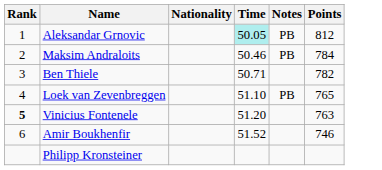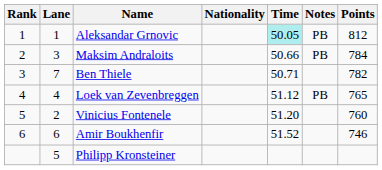 <table class="wikitable sortable" style="text-align:center">
 <tr>
 <th>Rank</th>
+<th>Lane</th>
 <th>Name</th>
 <th>Nationality</th>
 <th>Time</th>
 <th>Notes</th>
 <th>Points</th>
 </tr>
 <tr>
+<td>1</td>
 <td>1</td>
 <td align=left><a href='#'>Aleksandar Grnovic</a></td>
 <td align=left></td>
 <td style="background: paleturquoise;">50.05</td>
 <td>PB</td>
 <td>812</td>
 </tr>
 <tr>
 <td>2</td>
+<td>3</td>
 <td align=left><a href='#'>Maksim Andraloits</a></td>
 <td align=left></td>
-<td>50.46</td>
+<td>50.66</td>
 <td>PB</td>
 <td>784</td>
 </tr>
 <tr>
 <td>3</td>
+<td>7</td>
 <td align=left><a href='#'>Ben Thiele</a></td>
 <td align=left></td>
 <td>50.71</td>
 <td></td>
 <td>782</td>
 </tr>
 <tr>
 <td>4</td>
+<td>4</td>
 <td align=left><a href='#'>Loek van Zevenbreggen</a></td>
 <td align=left></td>
-<td>51.10</td>
+<td>51.12</td>
 <td>PB</td>
 <td>765</td>
 </tr>
 <tr>
-<td><strong>5</strong></td>
+<td>5</td>
+<td>2</td>
 <td align=left><a href='#'>Vinicius Fontenele</a></td>
 <td align=left></td>
 <td>51.20</td>
 <td></td>
-<td>763</td>
+<td>760</td>
 </tr>
 <tr>
+<td>6</td>
 <td>6</td>
 <td align=left><a href='#'>Amir Boukhenfir</a></td>
 <td align=left></td>
 <td>51.52</td>
 <td></td>
 <td>746</td>
 </tr>
 <tr>
 <td></td>
+<td>5</td>
 <td align=left><a href='#'>Philipp Kronsteiner</a></td>
 <td align=left></td>
 <td></td>
 <td></td>
 <td></td>
 </tr>
 </table>
